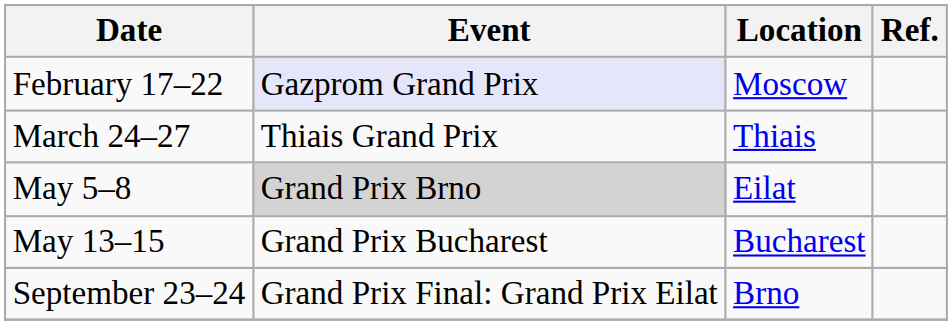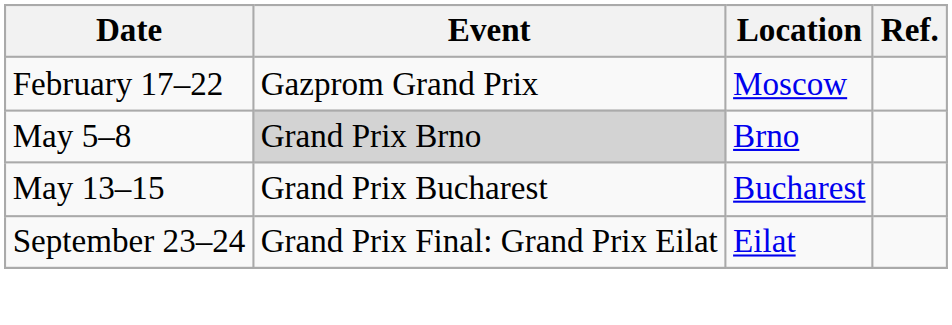 <table class="wikitable sortable">
 <tr>
 <th>Date</th>
 <th>Event</th>
 <th>Location</th>
 <th>Ref.</th>
 </tr>
 <tr>
 <td>February 17–22</td>
-<td style="background: lavender;">Gazprom Grand Prix</td>
+<td>Gazprom Grand Prix</td>
 <td> <a href='#'>Moscow</a></td>
-<td></td>
-</tr>
-<tr>
-<td>March 24–27</td>
-<td>Thiais Grand Prix</td>
-<td> <a href='#'>Thiais</a></td>
 <td></td>
 </tr>
 <tr>
 <td>May 5–8</td>
 <td style="background: lightgrey;">Grand Prix Brno</td>
-<td> <a href='#'>Eilat</a></td>
+<td> <a href='#'>Brno</a></td>
 <td></td>
 </tr>
 <tr>
 <td>May 13–15</td>
 <td>Grand Prix Bucharest</td>
 <td> <a href='#'>Bucharest</a></td>
 <td></td>
 </tr>
 <tr>
 <td>September 23–24</td>
 <td>Grand Prix Final: Grand Prix Eilat</td>
-<td> <a href='#'>Brno</a></td>
+<td> <a href='#'>Eilat</a></td>
 <td></td>
 </tr>
 <tr>
 </tr>
 </table>
